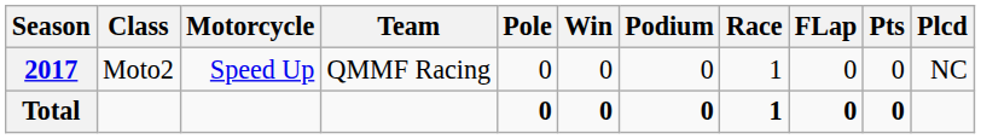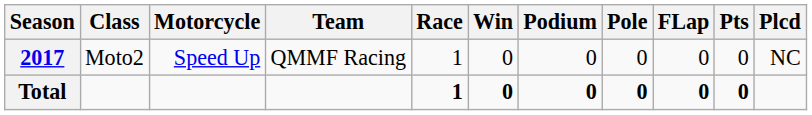 <table class="wikitable" style=text-align:right>
 <tr>
 <th>Season</th>
 <th>Class</th>
 <th>Motorcycle</th>
 <th>Team</th>
-<th>Pole</th>
+<th>Race</th>
 <th>Win</th>
 <th>Podium</th>
-<th>Race</th>
+<th>Pole</th>
 <th>FLap</th>
 <th>Pts</th>
 <th>Plcd</th>
 </tr>
 <tr>
 <th><a href='#'>2017</a></th>
 <td>Moto2</td>
 <td><a href='#'>Speed Up</a></td>
 <td>QMMF Racing</td>
+<td>1</td>
 <td>0</td>
 <td>0</td>
 <td>0</td>
-<td>1</td>
 <td>0</td>
 <td>0</td>
 <td>NC</td>
 </tr>
 <tr>
 <th>Total</th>
 <td></td>
 <td></td>
 <td></td>
+<td><strong>1</strong></td>
 <td><strong>0</strong></td>
 <td><strong>0</strong></td>
 <td><strong>0</strong></td>
-<td><strong>1</strong></td>
 <td><strong>0</strong></td>
 <td><strong>0</strong></td>
 <td></td>
 </tr>
 </table>
